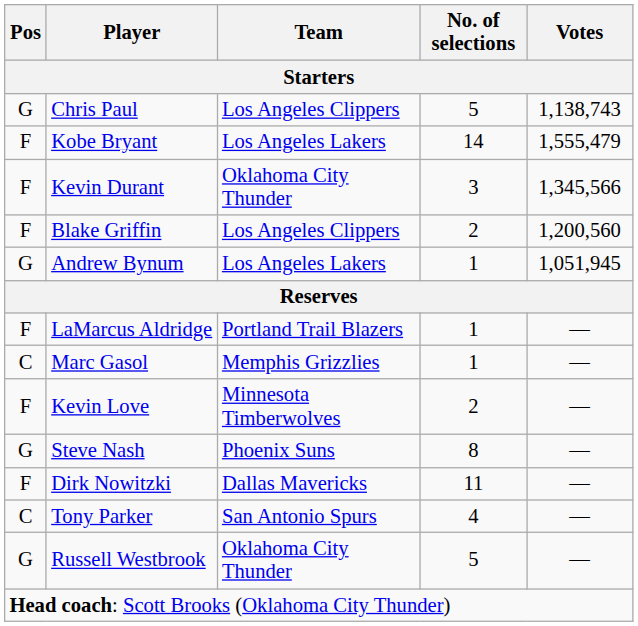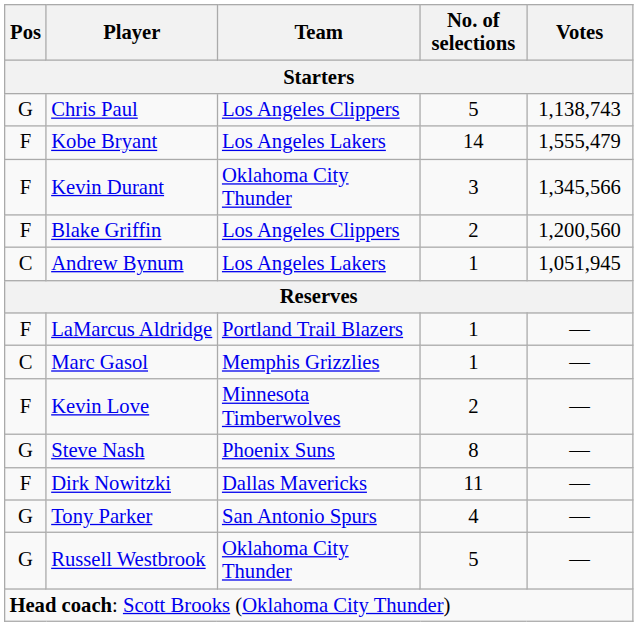 <table class="wikitable" style="text-align:center">
 <tr>
 <th scope="col" width="25px">Pos</th>
 <th scope="col" width="125px">Player</th>
 <th scope="col" width="150px">Team</th>
 <th scope="col" width="75px">No. of selections</th>
 <th scope="col" width="75px">Votes</th>
 </tr>
 <tr>
 <th scope="col" colspan="5">Starters</th>
 </tr>
 <tr>
 <td>G</td>
 <td style="text-align:left"><a href='#'>Chris Paul</a></td>
 <td style="text-align:left"><a href='#'>Los Angeles Clippers</a></td>
 <td>5</td>
 <td>1,138,743</td>
 </tr>
 <tr>
 <td>F</td>
 <td style="text-align:left"><a href='#'>Kobe Bryant</a></td>
 <td style="text-align:left"><a href='#'>Los Angeles Lakers</a></td>
 <td>14</td>
 <td>1,555,479</td>
 </tr>
 <tr>
 <td>F</td>
 <td style="text-align:left"><a href='#'>Kevin Durant</a></td>
 <td style="text-align:left"><a href='#'>Oklahoma City Thunder</a></td>
 <td>3</td>
 <td>1,345,566</td>
 </tr>
 <tr>
 <td>F</td>
 <td style="text-align:left"><a href='#'>Blake Griffin</a></td>
 <td style="text-align:left"><a href='#'>Los Angeles Clippers</a></td>
 <td>2</td>
 <td>1,200,560</td>
 </tr>
 <tr>
-<td>G</td>
+<td>C</td>
 <td style="text-align:left"><a href='#'>Andrew Bynum</a></td>
 <td style="text-align:left"><a href='#'>Los Angeles Lakers</a></td>
 <td>1</td>
 <td>1,051,945</td>
 </tr>
 <tr>
 <th scope="col" colspan="5">Reserves</th>
 </tr>
 <tr>
 <td>F</td>
 <td style="text-align:left"><a href='#'>LaMarcus Aldridge</a></td>
 <td style="text-align:left"><a href='#'>Portland Trail Blazers</a></td>
 <td>1</td>
 <td>—</td>
 </tr>
 <tr>
 <td>C</td>
 <td style="text-align:left"><a href='#'>Marc Gasol</a></td>
 <td style="text-align:left"><a href='#'>Memphis Grizzlies</a></td>
 <td>1</td>
 <td>—</td>
 </tr>
 <tr>
 <td>F</td>
 <td style="text-align:left"><a href='#'>Kevin Love</a></td>
 <td style="text-align:left"><a href='#'>Minnesota Timberwolves</a></td>
 <td>2</td>
 <td>—</td>
 </tr>
 <tr>
 <td>G</td>
 <td style="text-align:left"><a href='#'>Steve Nash</a></td>
 <td style="text-align:left"><a href='#'>Phoenix Suns</a></td>
 <td>8</td>
 <td>—</td>
 </tr>
 <tr>
 <td>F</td>
 <td style="text-align:left"><a href='#'>Dirk Nowitzki</a></td>
 <td style="text-align:left"><a href='#'>Dallas Mavericks</a></td>
 <td>11</td>
 <td>—</td>
 </tr>
 <tr>
-<td>C</td>
+<td>G</td>
 <td style="text-align:left"><a href='#'>Tony Parker</a></td>
 <td style="text-align:left"><a href='#'>San Antonio Spurs</a></td>
 <td>4</td>
 <td>—</td>
 </tr>
 <tr>
 <td>G</td>
 <td style="text-align:left"><a href='#'>Russell Westbrook</a></td>
 <td style="text-align:left"><a href='#'>Oklahoma City Thunder</a></td>
 <td>5</td>
 <td>—</td>
 </tr>
 <tr>
 <td style="text-align:left" colspan="5"><strong>Head coach</strong>: <a href='#'>Scott Brooks</a> (<a href='#'>Oklahoma City Thunder</a>)</td>
 </tr>
 </table>
